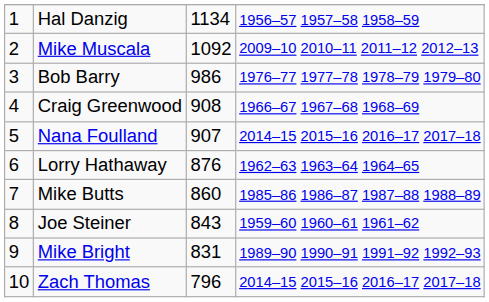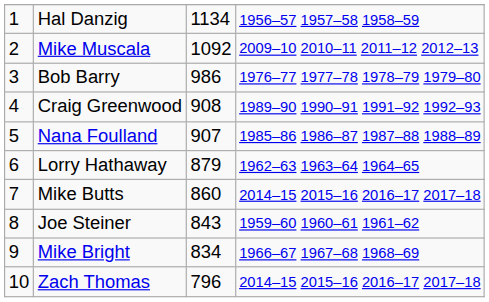 <table class="wikitable">
 <tr>
 </tr>
 <tr>
 <td>1</td>
 <td>Hal Danzig</td>
 <td>1134</td>
 <td style="font-size:80%;"><a href='#'>1956–57</a> <a href='#'>1957–58</a> <a href='#'>1958–59</a></td>
 </tr>
 <tr>
 <td>2</td>
 <td><a href='#'>Mike Muscala</a></td>
 <td>1092</td>
 <td style="font-size:80%;"><a href='#'>2009–10</a> <a href='#'>2010–11</a> <a href='#'>2011–12</a> <a href='#'>2012–13</a></td>
 </tr>
 <tr>
 <td>3</td>
 <td>Bob Barry</td>
 <td>986</td>
 <td style="font-size:80%;"><a href='#'>1976–77</a> <a href='#'>1977–78</a> <a href='#'>1978–79</a> <a href='#'>1979–80</a></td>
 </tr>
 <tr>
 <td>4</td>
 <td>Craig Greenwood</td>
 <td>908</td>
-<td style="font-size:80%;"><a href='#'>1966–67</a> <a href='#'>1967–68</a> <a href='#'>1968–69</a></td>
+<td style="font-size:80%;"><a href='#'>1989–90</a> <a href='#'>1990–91</a> <a href='#'>1991–92</a> <a href='#'>1992–93</a></td>
 </tr>
 <tr>
 <td>5</td>
 <td><a href='#'>Nana Foulland</a></td>
 <td>907</td>
-<td style="font-size:80%;"><a href='#'>2014–15</a> <a href='#'>2015–16</a> <a href='#'>2016–17</a> <a href='#'>2017–18</a></td>
+<td style="font-size:80%;"><a href='#'>1985–86</a> <a href='#'>1986–87</a> <a href='#'>1987–88</a> <a href='#'>1988–89</a></td>
 </tr>
 <tr>
 <td>6</td>
 <td>Lorry Hathaway</td>
-<td>876</td>
+<td>879</td>
 <td style="font-size:80%;"><a href='#'>1962–63</a> <a href='#'>1963–64</a> <a href='#'>1964–65</a></td>
 </tr>
 <tr>
 <td>7</td>
 <td>Mike Butts</td>
 <td>860</td>
-<td style="font-size:80%;"><a href='#'>1985–86</a> <a href='#'>1986–87</a> <a href='#'>1987–88</a> <a href='#'>1988–89</a></td>
+<td style="font-size:80%;"><a href='#'>2014–15</a> <a href='#'>2015–16</a> <a href='#'>2016–17</a> <a href='#'>2017–18</a></td>
 </tr>
 <tr>
 <td>8</td>
 <td>Joe Steiner</td>
 <td>843</td>
 <td style="font-size:80%;"><a href='#'>1959–60</a> <a href='#'>1960–61</a> <a href='#'>1961–62</a></td>
 </tr>
 <tr>
 <td>9</td>
 <td><a href='#'>Mike Bright</a></td>
-<td>831</td>
-<td style="font-size:80%;"><a href='#'>1989–90</a> <a href='#'>1990–91</a> <a href='#'>1991–92</a> <a href='#'>1992–93</a></td>
+<td>834</td>
+<td style="font-size:80%;"><a href='#'>1966–67</a> <a href='#'>1967–68</a> <a href='#'>1968–69</a></td>
 </tr>
 <tr>
 <td>10</td>
 <td><a href='#'>Zach Thomas</a></td>
 <td>796</td>
 <td style="font-size:80%;"><a href='#'>2014–15</a> <a href='#'>2015–16</a> <a href='#'>2016–17</a> <a href='#'>2017–18</a></td>
 </tr>
 </table>
